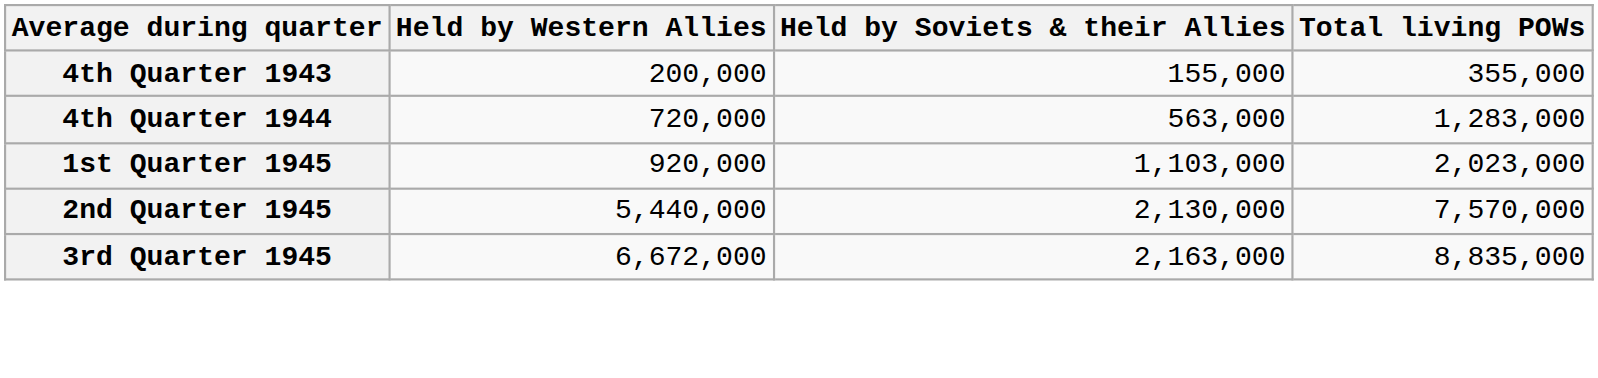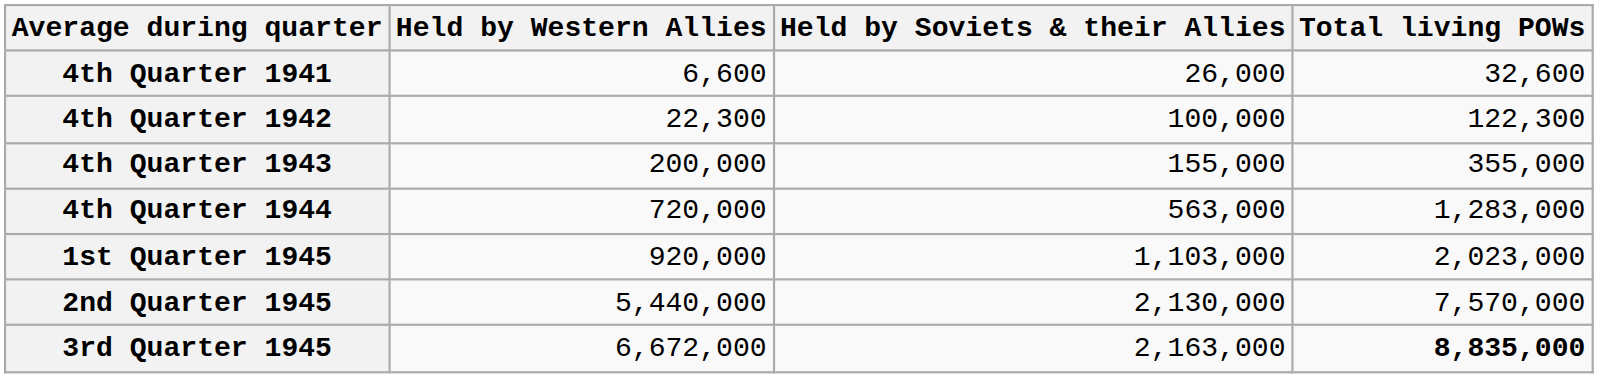 <table class="wikitable"  style="text-align: right;">
 <tr>
 <th>Average during quarter</th>
 <th>Held by Western Allies</th>
 <th>Held by Soviets & their Allies</th>
 <th>Total living POWs</th>
+</tr>
+<tr>
+<th>4th Quarter 1941</th>
+<td>6,600</td>
+<td>26,000</td>
+<td>32,600</td>
+</tr>
+<tr>
+<th>4th Quarter 1942</th>
+<td>22,300</td>
+<td>100,000</td>
+<td>122,300</td>
 </tr>
 <tr>
 <th>4th Quarter 1943</th>
 <td>200,000</td>
 <td>155,000</td>
 <td>355,000</td>
 </tr>
 <tr>
 <th>4th Quarter 1944</th>
 <td>720,000</td>
 <td>563,000</td>
 <td>1,283,000</td>
 </tr>
 <tr>
 <th>1st Quarter 1945</th>
 <td>920,000</td>
 <td>1,103,000</td>
 <td>2,023,000</td>
 </tr>
 <tr>
 <th>2nd Quarter 1945</th>
 <td>5,440,000</td>
 <td>2,130,000</td>
 <td>7,570,000</td>
 </tr>
 <tr>
 <th>3rd Quarter 1945</th>
 <td>6,672,000</td>
 <td>2,163,000</td>
-<td>8,835,000</td>
+<td><strong>8,835,000</strong></td>
 </tr>
 </table>
